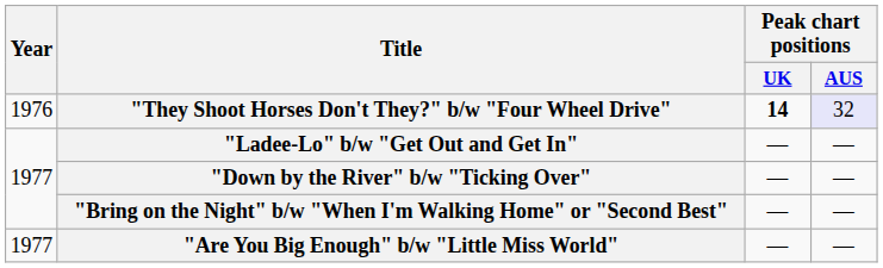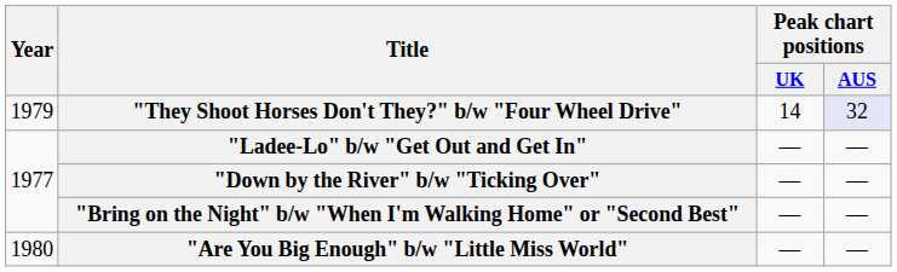 <table class="wikitable plainrowheaders" style="text-align:center;" border="1">
 <tr>
 <th scope="col" rowspan="2">Year</th>
 <th scope="col" rowspan="2" style="width:32em;">Title</th>
 <th scope="col" colspan="2">Peak chart positions</th>
 </tr>
 <tr>
 <th scope="col" style="width:3em; font-size:90%"><a href='#'>UK</a><br></th>
 <th scope="col" style="width:3em; font-size:90%"><a href='#'>AUS</a><br></th>
 </tr>
 <tr>
-<td>1976</td>
+<td>1979</td>
 <th scope="row">"They Shoot Horses Don't They?" b/w "Four Wheel Drive"</th>
-<td><strong>14</strong></td>
+<td>14</td>
 <td style="background: lavender;">32</td>
 </tr>
 <tr>
 <td rowspan="3">1977</td>
 <th scope="row">"Ladee-Lo" b/w "Get Out and Get In"</th>
 <td>—</td>
 <td>—</td>
 </tr>
 <tr>
 <th scope="row">"Down by the River" b/w "Ticking Over"</th>
 <td>—</td>
 <td>—</td>
 </tr>
 <tr>
 <th scope="row">"Bring on the Night" b/w "When I'm Walking Home" or "Second Best"</th>
 <td>—</td>
 <td>—</td>
 </tr>
 <tr>
-<td>1977</td>
+<td>1980</td>
 <th scope="row">"Are You Big Enough" b/w "Little Miss World"</th>
 <td>—</td>
 <td>—</td>
 </tr>
 </table>
